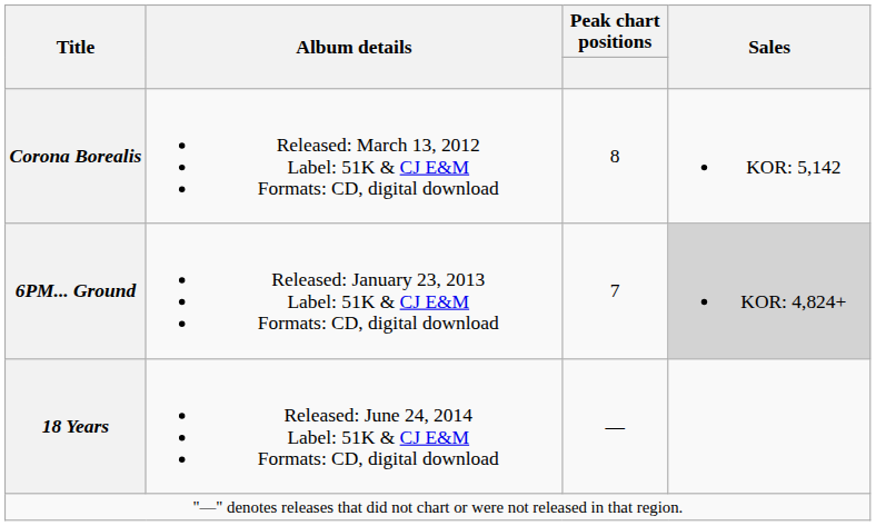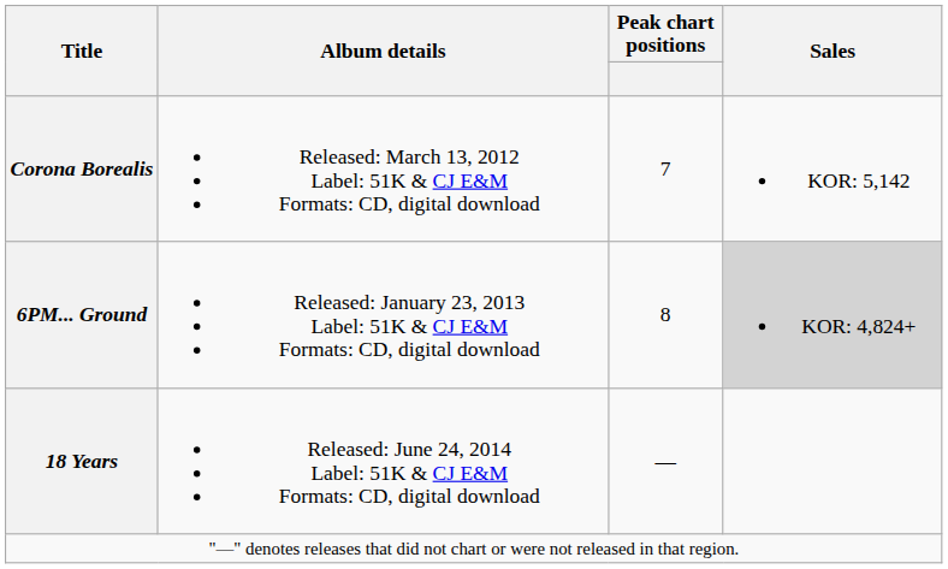 <table class="wikitable plainrowheaders" style="text-align:center;">
 <tr>
 <th rowspan="2">Title</th>
 <th rowspan="2" style="width:21em;">Album details</th>
 <th scope="col" style="width:5em">Peak chart positions</th>
 <th rowspan="2" style="width:10em;">Sales</th>
 </tr>
 <tr>
 <th><br></th>
 </tr>
 <tr>
 <th scope="row"><em>Corona Borealis</em></th>
 <td><br><ul><li>Released: March 13, 2012</li><li>Label: 51K & <a href='#'>CJ E&M</a></li><li>Formats: CD, digital download</li></ul></td>
-<td>8</td>
+<td>7</td>
 <td><br><ul><li>KOR: 5,142</li></ul></td>
 </tr>
 <tr>
 <th scope="row"><em>6PM... Ground</em></th>
 <td><br><ul><li>Released: January 23, 2013</li><li>Label: 51K & <a href='#'>CJ E&M</a></li><li>Formats: CD, digital download</li></ul></td>
-<td>7</td>
+<td>8</td>
 <td style="background: lightgrey;"><br><ul><li>KOR: 4,824+</li></ul></td>
 </tr>
 <tr>
 <th scope="row"><em>18 Years</em></th>
 <td><br><ul><li>Released: June 24, 2014</li><li>Label: 51K & <a href='#'>CJ E&M</a></li><li>Formats: CD, digital download</li></ul></td>
 <td>—</td>
 <td></td>
 </tr>
 <tr>
 <td colspan="4" style="font-size:85%;">"—" denotes releases that did not chart or were not released in that region.</td>
 </tr>
 </table>
